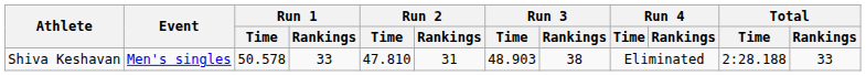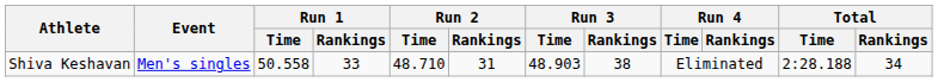 <table class="wikitable" style="font-size:100%">
 <tr>
 <th rowspan="2">Athlete</th>
 <th rowspan="2">Event</th>
 <th colspan=2>Run 1</th>
 <th colspan=2>Run 2</th>
 <th colspan=2>Run 3</th>
 <th colspan=2>Run 4</th>
 <th colspan=2>Total</th>
 </tr>
 <tr style="font-size:100%">
 <th>Time</th>
 <th>Rankings</th>
 <th>Time</th>
 <th>Rankings</th>
 <th>Time</th>
 <th>Rankings</th>
 <th>Time</th>
 <th>Rankings</th>
 <th>Time</th>
 <th>Rankings</th>
 </tr>
 <tr align=center>
 <td align=left>Shiva Keshavan</td>
 <td align=left><a href='#'>Men's singles</a></td>
-<td>50.578</td>
+<td>50.558</td>
 <td>33</td>
-<td>47.810</td>
+<td>48.710</td>
 <td>31</td>
 <td>48.903</td>
 <td>38</td>
 <td colspan=2>Eliminated</td>
 <td>2:28.188</td>
-<td>33</td>
+<td>34</td>
 </tr>
 </table>
